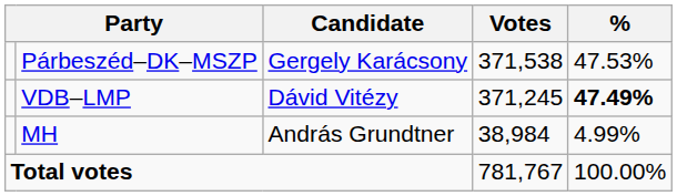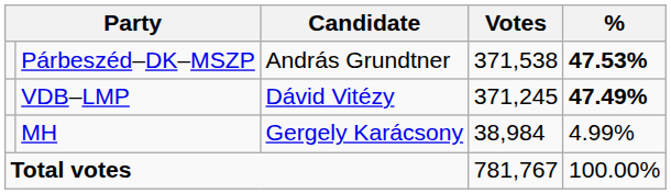 <table class="wikitable">
 <tr>
 <th colspan="2">Party</th>
 <th>Candidate</th>
 <th>Votes</th>
 <th>%</th>
 </tr>
 <tr>
 <td></td>
 <td><a href='#'>Párbeszéd</a>–<a href='#'>DK</a>–<a href='#'>MSZP</a></td>
-<td><a href='#'>Gergely Karácsony</a></td>
+<td>András Grundtner</td>
 <td>371,538</td>
-<td>47.53%</td>
+<td><strong>47.53%</strong></td>
 </tr>
 <tr>
 <td></td>
 <td><a href='#'>VDB</a>–<a href='#'>LMP</a></td>
 <td><a href='#'>Dávid Vitézy</a></td>
 <td>371,245</td>
 <td><strong>47.49%</strong></td>
 </tr>
 <tr>
 <td></td>
 <td><a href='#'>MH</a></td>
-<td>András Grundtner</td>
+<td><a href='#'>Gergely Karácsony</a></td>
 <td>38,984</td>
 <td>4.99%</td>
 </tr>
 <tr>
 <td colspan="3"><strong>Total votes</strong></td>
 <td>781,767</td>
 <td>100.00%</td>
 </tr>
 </table>
